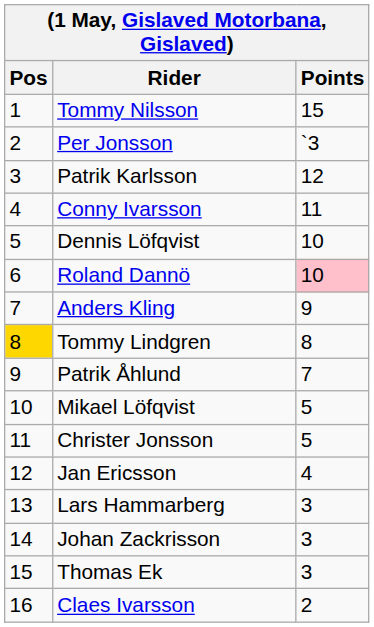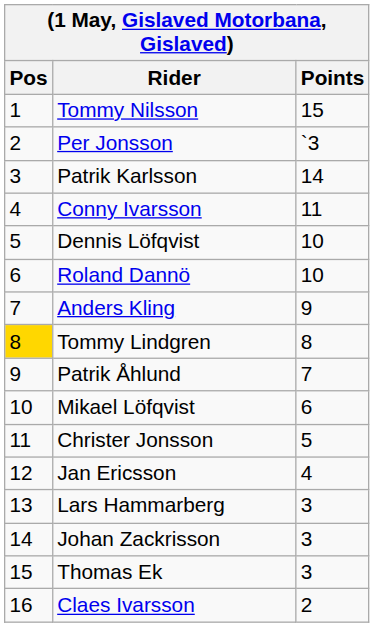 <table class="wikitable">
 <tr>
 <th colspan="6">(1 May, <a href='#'>Gislaved Motorbana</a>, <a href='#'>Gislaved</a>)</th>
 </tr>
 <tr>
 <th width=20>Pos</th>
 <th width=180>Rider</th>
 <th width=40>Points</th>
 </tr>
 <tr>
 <td>1</td>
 <td style="text-align:left;"><a href='#'>Tommy Nilsson</a></td>
 <td>15</td>
 </tr>
 <tr>
 <td>2</td>
 <td style="text-align:left;"><a href='#'>Per Jonsson</a></td>
 <td>`3</td>
 </tr>
 <tr>
 <td>3</td>
 <td style="text-align:left;">Patrik Karlsson</td>
-<td>12</td>
+<td>14</td>
 </tr>
 <tr>
 <td>4</td>
 <td style="text-align:left;"><a href='#'>Conny Ivarsson</a></td>
 <td>11</td>
 </tr>
 <tr>
 <td>5</td>
 <td style="text-align:left;">Dennis Löfqvist</td>
 <td>10</td>
 </tr>
 <tr>
 <td>6</td>
 <td style="text-align:left;"><a href='#'>Roland Dannö</a></td>
-<td style="background: pink;">10</td>
+<td>10</td>
 </tr>
 <tr>
 <td>7</td>
 <td style="text-align:left;"><a href='#'>Anders Kling</a></td>
 <td>9</td>
 </tr>
 <tr>
 <td style="background: gold;">8</td>
 <td style="text-align:left;">Tommy Lindgren</td>
 <td>8</td>
 </tr>
 <tr>
 <td>9</td>
 <td style="text-align:left;">Patrik Åhlund</td>
 <td>7</td>
 </tr>
 <tr>
 <td>10</td>
 <td style="text-align:left;">Mikael Löfqvist</td>
-<td>5</td>
+<td>6</td>
 </tr>
 <tr>
 <td>11</td>
 <td style="text-align:left;">Christer Jonsson</td>
 <td>5</td>
 </tr>
 <tr>
 <td>12</td>
 <td style="text-align:left;">Jan Ericsson</td>
 <td>4</td>
 </tr>
 <tr>
 <td>13</td>
 <td style="text-align:left;">Lars Hammarberg</td>
 <td>3</td>
 </tr>
 <tr>
 <td>14</td>
 <td style="text-align:left;">Johan Zackrisson</td>
 <td>3</td>
 </tr>
 <tr>
 <td>15</td>
 <td style="text-align:left;">Thomas Ek</td>
 <td>3</td>
 </tr>
 <tr>
 <td>16</td>
 <td style="text-align:left;"><a href='#'>Claes Ivarsson</a></td>
 <td>2</td>
 </tr>
 </table>
